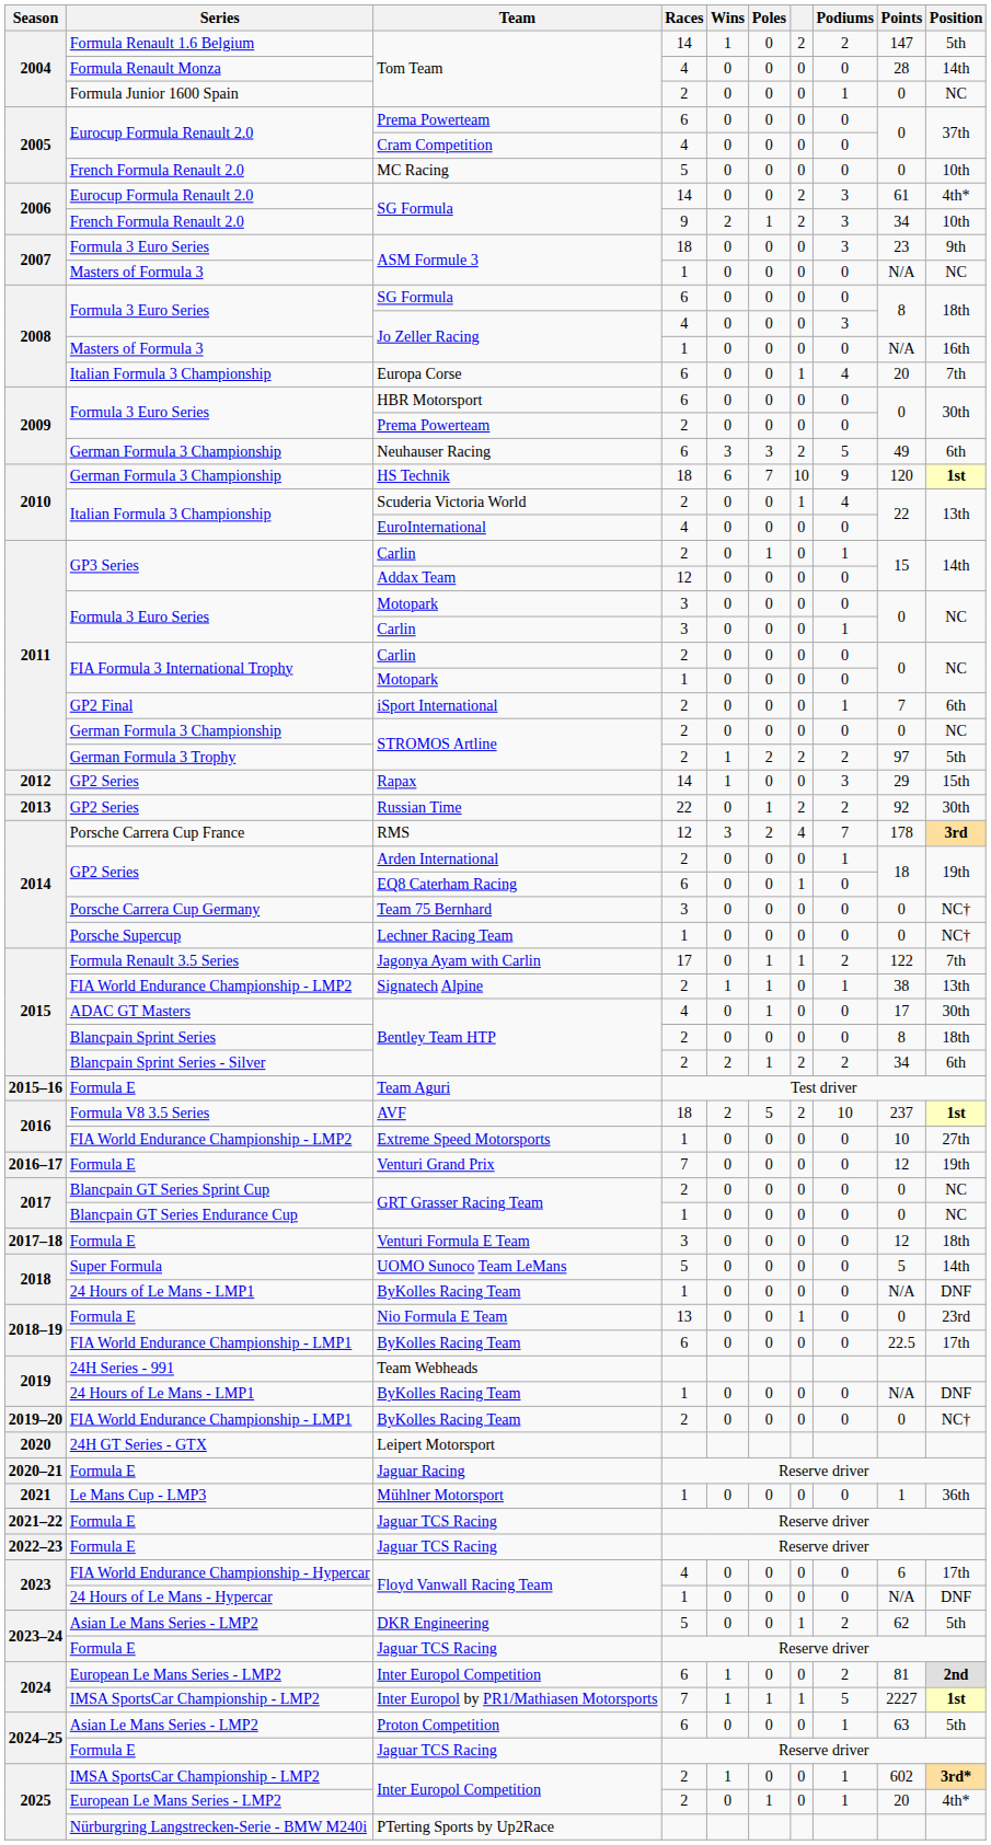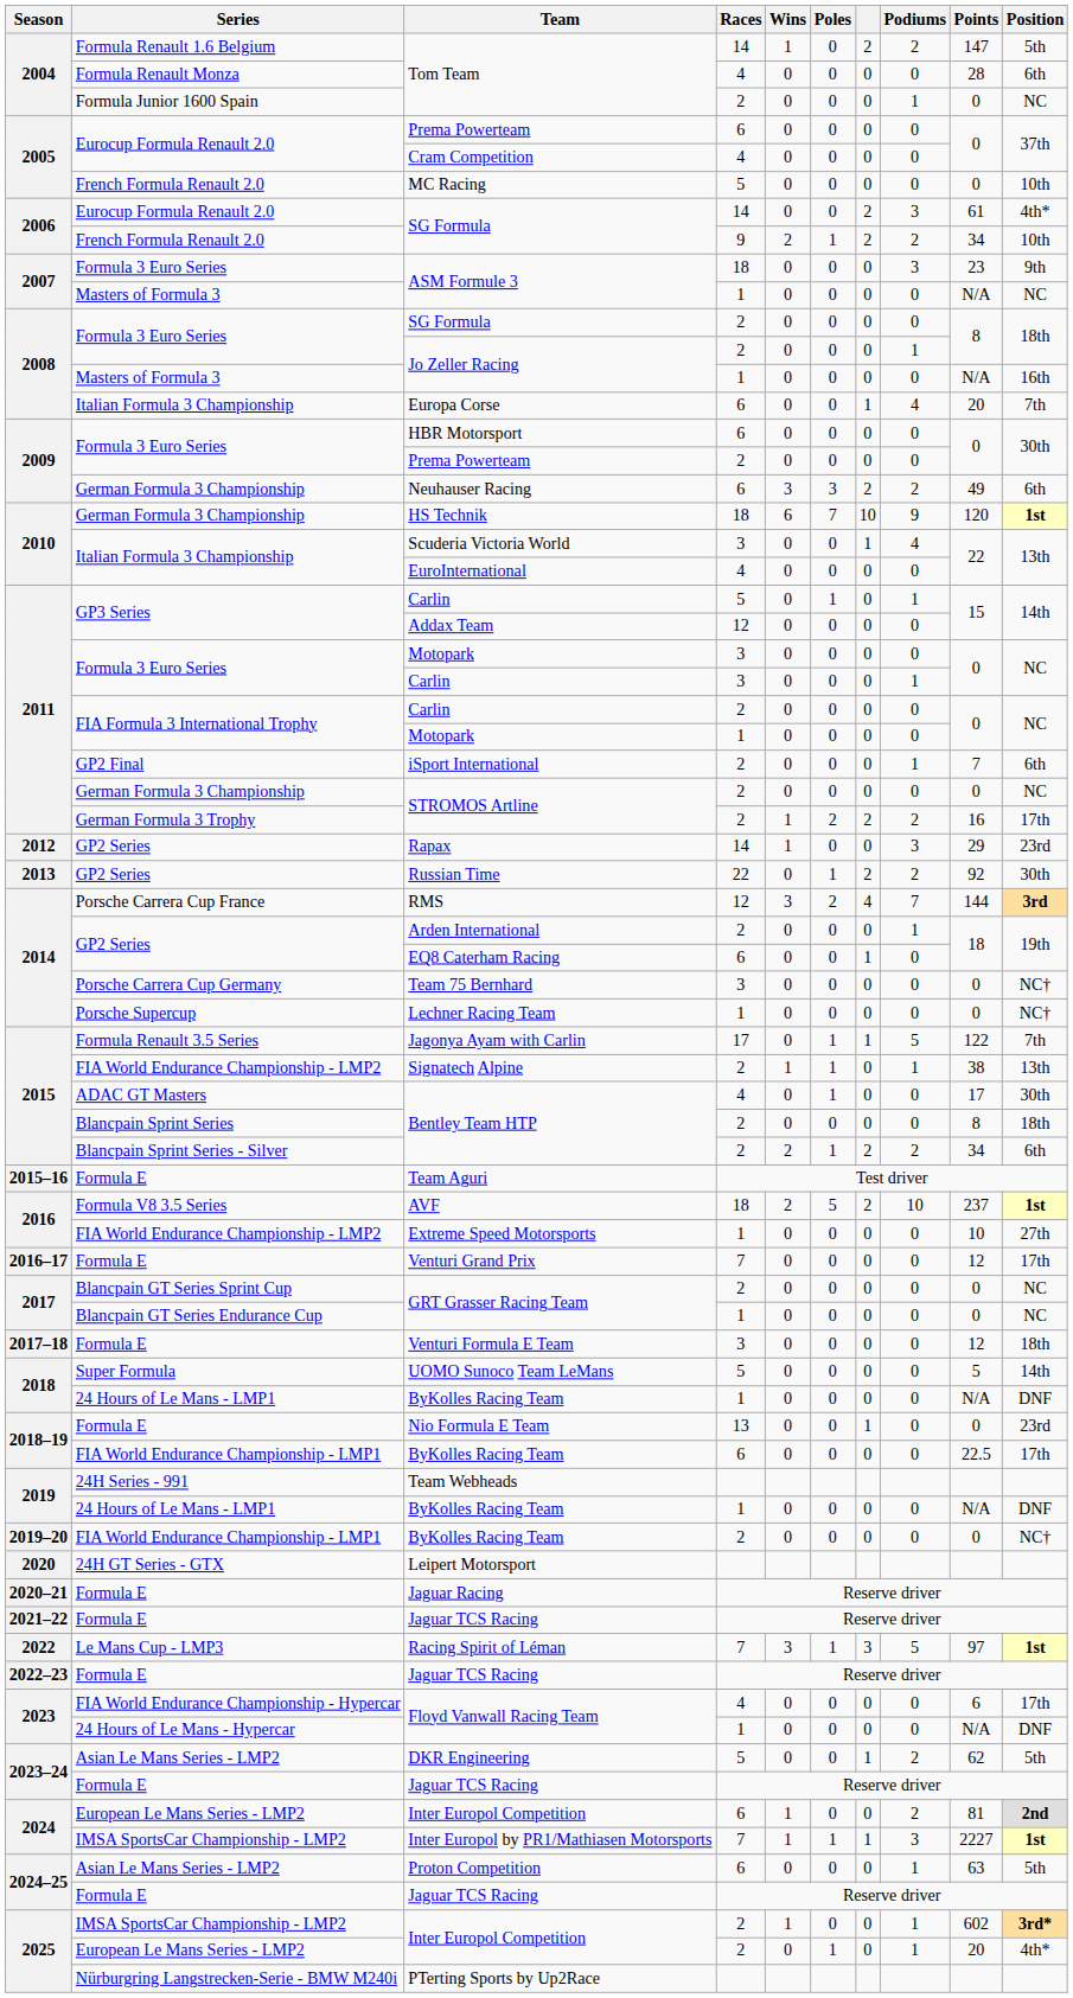 <table class="wikitable" style="font-size: 90%; text-align:center">
 <tr>
 <th>Season</th>
 <th>Series</th>
 <th>Team</th>
 <th>Races</th>
 <th>Wins</th>
 <th>Poles</th>
 <th></th>
 <th>Podiums</th>
 <th>Points</th>
 <th>Position</th>
 </tr>
 <tr>
 <th rowspan=3>2004</th>
 <td align=left><a href='#'>Formula Renault 1.6 Belgium</a></td>
 <td align=left rowspan=3>Tom Team</td>
 <td>14</td>
 <td>1</td>
 <td>0</td>
 <td>2</td>
 <td>2</td>
 <td>147</td>
 <td>5th</td>
 </tr>
 <tr>
 <td align=left><a href='#'>Formula Renault Monza</a></td>
 <td>4</td>
 <td>0</td>
 <td>0</td>
 <td>0</td>
 <td>0</td>
 <td>28</td>
-<td>14th</td>
+<td>6th</td>
 </tr>
 <tr>
 <td align=left>Formula Junior 1600 Spain</td>
 <td>2</td>
 <td>0</td>
 <td>0</td>
 <td>0</td>
 <td>1</td>
 <td>0</td>
 <td>NC</td>
 </tr>
 <tr>
 <th rowspan=3>2005</th>
 <td align=left rowspan=2><a href='#'>Eurocup Formula Renault 2.0</a></td>
 <td align=left><a href='#'>Prema Powerteam</a></td>
 <td>6</td>
 <td>0</td>
 <td>0</td>
 <td>0</td>
 <td>0</td>
 <td rowspan=2>0</td>
 <td rowspan=2>37th</td>
 </tr>
 <tr>
 <td align=left><a href='#'>Cram Competition</a></td>
 <td>4</td>
 <td>0</td>
 <td>0</td>
 <td>0</td>
 <td>0</td>
 </tr>
 <tr>
 <td align=left><a href='#'>French Formula Renault 2.0</a></td>
 <td align=left>MC Racing</td>
 <td>5</td>
 <td>0</td>
 <td>0</td>
 <td>0</td>
 <td>0</td>
 <td>0</td>
 <td>10th</td>
 </tr>
 <tr>
 <th rowspan=2>2006</th>
 <td align=left><a href='#'>Eurocup Formula Renault 2.0</a></td>
 <td align=left rowspan=2><a href='#'>SG Formula</a></td>
 <td>14</td>
 <td>0</td>
 <td>0</td>
 <td>2</td>
 <td>3</td>
 <td>61</td>
 <td>4th*</td>
 </tr>
 <tr>
 <td align=left><a href='#'>French Formula Renault 2.0</a></td>
 <td>9</td>
 <td>2</td>
 <td>1</td>
 <td>2</td>
-<td>3</td>
+<td>2</td>
 <td>34</td>
 <td>10th</td>
 </tr>
 <tr>
 <th rowspan=2>2007</th>
 <td align=left><a href='#'>Formula 3 Euro Series</a></td>
 <td align=left rowspan=2><a href='#'>ASM Formule 3</a></td>
 <td>18</td>
 <td>0</td>
 <td>0</td>
 <td>0</td>
 <td>3</td>
 <td>23</td>
 <td>9th</td>
 </tr>
 <tr>
 <td align=left><a href='#'>Masters of Formula 3</a></td>
 <td>1</td>
 <td>0</td>
 <td>0</td>
 <td>0</td>
 <td>0</td>
 <td>N/A</td>
 <td>NC</td>
 </tr>
 <tr>
 <th rowspan=4>2008</th>
 <td align=left rowspan=2><a href='#'>Formula 3 Euro Series</a></td>
 <td align=left><a href='#'>SG Formula</a></td>
-<td>6</td>
+<td>2</td>
 <td>0</td>
 <td>0</td>
 <td>0</td>
 <td>0</td>
 <td rowspan=2>8</td>
 <td rowspan=2>18th</td>
 </tr>
 <tr>
 <td align=left rowspan=2><a href='#'>Jo Zeller Racing</a></td>
-<td>4</td>
+<td>2</td>
 <td>0</td>
 <td>0</td>
 <td>0</td>
-<td>3</td>
+<td>1</td>
 </tr>
 <tr>
 <td align=left><a href='#'>Masters of Formula 3</a></td>
 <td>1</td>
 <td>0</td>
 <td>0</td>
 <td>0</td>
 <td>0</td>
 <td>N/A</td>
 <td>16th</td>
 </tr>
 <tr>
 <td align=left><a href='#'>Italian Formula 3 Championship</a></td>
 <td align=left>Europa Corse</td>
 <td>6</td>
 <td>0</td>
 <td>0</td>
 <td>1</td>
 <td>4</td>
 <td>20</td>
 <td>7th</td>
 </tr>
 <tr>
 <th rowspan=3>2009</th>
 <td align=left rowspan=2><a href='#'>Formula 3 Euro Series</a></td>
 <td align=left>HBR Motorsport</td>
 <td>6</td>
 <td>0</td>
 <td>0</td>
 <td>0</td>
 <td>0</td>
 <td rowspan=2>0</td>
 <td rowspan=2>30th</td>
 </tr>
 <tr>
 <td align=left><a href='#'>Prema Powerteam</a></td>
 <td>2</td>
 <td>0</td>
 <td>0</td>
 <td>0</td>
 <td>0</td>
 </tr>
 <tr>
 <td align=left><a href='#'>German Formula 3 Championship</a></td>
 <td align=left>Neuhauser Racing</td>
 <td>6</td>
 <td>3</td>
 <td>3</td>
 <td>2</td>
-<td>5</td>
+<td>2</td>
 <td>49</td>
 <td>6th</td>
 </tr>
 <tr>
 <th rowspan=3>2010</th>
 <td align=left><a href='#'>German Formula 3 Championship</a></td>
 <td align=left><a href='#'>HS Technik</a></td>
 <td>18</td>
 <td>6</td>
 <td>7</td>
 <td>10</td>
 <td>9</td>
 <td>120</td>
 <td style="background:#FFFFBF;"><strong>1st</strong></td>
 </tr>
 <tr>
 <td align=left rowspan=2><a href='#'>Italian Formula 3 Championship</a></td>
 <td align=left>Scuderia Victoria World</td>
-<td>2</td>
+<td>3</td>
 <td>0</td>
 <td>0</td>
 <td>1</td>
 <td>4</td>
 <td rowspan=2>22</td>
 <td rowspan=2>13th</td>
 </tr>
 <tr>
 <td align=left><a href='#'>EuroInternational</a></td>
 <td>4</td>
 <td>0</td>
 <td>0</td>
 <td>0</td>
 <td>0</td>
 </tr>
 <tr>
 <th rowspan=9>2011</th>
 <td align=left rowspan=2><a href='#'>GP3 Series</a></td>
 <td align=left><a href='#'>Carlin</a></td>
-<td>2</td>
+<td>5</td>
 <td>0</td>
 <td>1</td>
 <td>0</td>
 <td>1</td>
 <td rowspan=2>15</td>
 <td rowspan=2>14th</td>
 </tr>
 <tr>
 <td align=left><a href='#'>Addax Team</a></td>
 <td>12</td>
 <td>0</td>
 <td>0</td>
 <td>0</td>
 <td>0</td>
 </tr>
 <tr>
 <td align=left rowspan=2><a href='#'>Formula 3 Euro Series</a></td>
 <td align=left><a href='#'>Motopark</a></td>
 <td>3</td>
 <td>0</td>
 <td>0</td>
 <td>0</td>
 <td>0</td>
 <td rowspan=2>0</td>
 <td rowspan=2>NC</td>
 </tr>
 <tr>
 <td align=left><a href='#'>Carlin</a></td>
 <td>3</td>
 <td>0</td>
 <td>0</td>
 <td>0</td>
 <td>1</td>
 </tr>
 <tr>
 <td align=left rowspan=2><a href='#'>FIA Formula 3 International Trophy</a></td>
 <td align=left><a href='#'>Carlin</a></td>
 <td>2</td>
 <td>0</td>
 <td>0</td>
 <td>0</td>
 <td>0</td>
 <td rowspan=2>0</td>
 <td rowspan=2>NC</td>
 </tr>
 <tr>
 <td align=left><a href='#'>Motopark</a></td>
 <td>1</td>
 <td>0</td>
 <td>0</td>
 <td>0</td>
 <td>0</td>
 </tr>
 <tr>
 <td align=left><a href='#'>GP2 Final</a></td>
 <td align=left><a href='#'>iSport International</a></td>
 <td>2</td>
 <td>0</td>
 <td>0</td>
 <td>0</td>
 <td>1</td>
 <td>7</td>
 <td>6th</td>
 </tr>
 <tr>
 <td align=left><a href='#'>German Formula 3 Championship</a></td>
 <td rowspan="2" align="left"><a href='#'>STROMOS Artline</a></td>
 <td>2</td>
 <td>0</td>
 <td>0</td>
 <td>0</td>
 <td>0</td>
 <td>0</td>
 <td>NC</td>
 </tr>
 <tr>
 <td align=left><a href='#'>German Formula 3 Trophy</a></td>
 <td>2</td>
 <td>1</td>
 <td>2</td>
 <td>2</td>
 <td>2</td>
-<td>97</td>
-<td>5th</td>
+<td>16</td>
+<td>17th</td>
 </tr>
 <tr>
 <th>2012</th>
 <td align=left><a href='#'>GP2 Series</a></td>
 <td align=left><a href='#'>Rapax</a></td>
 <td>14</td>
 <td>1</td>
 <td>0</td>
 <td>0</td>
 <td>3</td>
 <td>29</td>
-<td>15th</td>
+<td>23rd</td>
 </tr>
 <tr>
 <th>2013</th>
 <td align=left><a href='#'>GP2 Series</a></td>
 <td align=left><a href='#'>Russian Time</a></td>
 <td>22</td>
 <td>0</td>
 <td>1</td>
 <td>2</td>
 <td>2</td>
 <td>92</td>
 <td>30th</td>
 </tr>
 <tr>
 <th rowspan=5>2014</th>
 <td align=left>Porsche Carrera Cup France</td>
 <td align=left>RMS</td>
 <td>12</td>
 <td>3</td>
 <td>2</td>
 <td>4</td>
 <td>7</td>
-<td>178</td>
+<td>144</td>
 <td style="background:#FFDF9F;"><strong>3rd</strong></td>
 </tr>
 <tr>
 <td align=left rowspan=2><a href='#'>GP2 Series</a></td>
 <td align=left><a href='#'>Arden International</a></td>
 <td>2</td>
 <td>0</td>
 <td>0</td>
 <td>0</td>
 <td>1</td>
 <td rowspan=2>18</td>
 <td rowspan=2>19th</td>
 </tr>
 <tr>
 <td align=left><a href='#'>EQ8 Caterham Racing</a></td>
 <td>6</td>
 <td>0</td>
 <td>0</td>
 <td>1</td>
 <td>0</td>
 </tr>
 <tr>
 <td align=left><a href='#'>Porsche Carrera Cup Germany</a></td>
 <td align=left><a href='#'>Team 75 Bernhard</a></td>
 <td>3</td>
 <td>0</td>
 <td>0</td>
 <td>0</td>
 <td>0</td>
 <td>0</td>
 <td>NC†</td>
 </tr>
 <tr>
 <td align=left><a href='#'>Porsche Supercup</a></td>
 <td align=left><a href='#'>Lechner Racing Team</a></td>
 <td>1</td>
 <td>0</td>
 <td>0</td>
 <td>0</td>
 <td>0</td>
 <td>0</td>
 <td>NC†</td>
 </tr>
 <tr>
 <th rowspan=5>2015</th>
 <td align=left><a href='#'>Formula Renault 3.5 Series</a></td>
 <td align=left><a href='#'>Jagonya Ayam with Carlin</a></td>
 <td>17</td>
 <td>0</td>
 <td>1</td>
 <td>1</td>
-<td>2</td>
+<td>5</td>
 <td>122</td>
 <td>7th</td>
 </tr>
 <tr>
 <td align=left><a href='#'>FIA World Endurance Championship - LMP2</a></td>
 <td align=left><a href='#'>Signatech</a> <a href='#'>Alpine</a></td>
 <td>2</td>
 <td>1</td>
 <td>1</td>
 <td>0</td>
 <td>1</td>
 <td>38</td>
 <td>13th</td>
 </tr>
 <tr>
 <td align=left><a href='#'>ADAC GT Masters</a></td>
 <td align=left rowspan=3><a href='#'>Bentley Team HTP</a></td>
 <td>4</td>
 <td>0</td>
 <td>1</td>
 <td>0</td>
 <td>0</td>
 <td>17</td>
 <td>30th</td>
 </tr>
 <tr>
 <td align=left><a href='#'>Blancpain Sprint Series</a></td>
 <td>2</td>
 <td>0</td>
 <td>0</td>
 <td>0</td>
 <td>0</td>
 <td>8</td>
 <td>18th</td>
 </tr>
 <tr>
 <td align=left><a href='#'>Blancpain Sprint Series - Silver</a></td>
 <td>2</td>
 <td>2</td>
 <td>1</td>
 <td>2</td>
 <td>2</td>
 <td>34</td>
 <td>6th</td>
 </tr>
 <tr>
 <th>2015–16</th>
 <td align=left><a href='#'>Formula E</a></td>
 <td align=left><a href='#'>Team Aguri</a></td>
 <td colspan="7">Test driver</td>
 </tr>
 <tr>
 <th rowspan=2>2016</th>
 <td align=left><a href='#'>Formula V8 3.5 Series</a></td>
 <td align=left><a href='#'>AVF</a></td>
 <td>18</td>
 <td>2</td>
 <td>5</td>
 <td>2</td>
 <td>10</td>
 <td>237</td>
 <td style="background:#FFFFBF;"><strong>1st</strong></td>
 </tr>
 <tr>
 <td align=left><a href='#'>FIA World Endurance Championship - LMP2</a></td>
 <td align=left><a href='#'>Extreme Speed Motorsports</a></td>
 <td>1</td>
 <td>0</td>
 <td>0</td>
 <td>0</td>
 <td>0</td>
 <td>10</td>
 <td>27th</td>
 </tr>
 <tr>
 <th nowrap>2016–17</th>
 <td align=left><a href='#'>Formula E</a></td>
 <td align=left><a href='#'>Venturi Grand Prix</a></td>
 <td>7</td>
 <td>0</td>
 <td>0</td>
 <td>0</td>
 <td>0</td>
 <td>12</td>
-<td>19th</td>
+<td>17th</td>
 </tr>
 <tr>
 <th rowspan=2>2017</th>
 <td align=left><a href='#'>Blancpain GT Series Sprint Cup</a></td>
 <td align=left rowspan=2><a href='#'>GRT Grasser Racing Team</a></td>
 <td>2</td>
 <td>0</td>
 <td>0</td>
 <td>0</td>
 <td>0</td>
 <td>0</td>
 <td>NC</td>
 </tr>
 <tr>
 <td align=left><a href='#'>Blancpain GT Series Endurance Cup</a></td>
 <td>1</td>
 <td>0</td>
 <td>0</td>
 <td>0</td>
 <td>0</td>
 <td>0</td>
 <td>NC</td>
 </tr>
 <tr>
 <th>2017–18</th>
 <td align=left><a href='#'>Formula E</a></td>
 <td align=left><a href='#'>Venturi Formula E Team</a></td>
 <td>3</td>
 <td>0</td>
 <td>0</td>
 <td>0</td>
 <td>0</td>
 <td>12</td>
 <td>18th</td>
 </tr>
 <tr>
 <th rowspan=2>2018</th>
 <td align=left><a href='#'>Super Formula</a></td>
 <td align=left><a href='#'>UOMO Sunoco</a> <a href='#'>Team LeMans</a></td>
 <td>5</td>
 <td>0</td>
 <td>0</td>
 <td>0</td>
 <td>0</td>
 <td>5</td>
 <td>14th</td>
 </tr>
 <tr>
 <td align=left><a href='#'>24 Hours of Le Mans - LMP1</a></td>
 <td align=left><a href='#'>ByKolles Racing Team</a></td>
 <td>1</td>
 <td>0</td>
 <td>0</td>
 <td>0</td>
 <td>0</td>
 <td>N/A</td>
 <td>DNF</td>
 </tr>
 <tr>
 <th rowspan=2>2018–19</th>
 <td align=left><a href='#'>Formula E</a></td>
 <td align=left><a href='#'>Nio Formula E Team</a></td>
 <td>13</td>
 <td>0</td>
 <td>0</td>
 <td>1</td>
 <td>0</td>
 <td>0</td>
 <td>23rd</td>
 </tr>
 <tr>
 <td align=left><a href='#'>FIA World Endurance Championship - LMP1</a></td>
 <td align=left><a href='#'>ByKolles Racing Team</a></td>
 <td>6</td>
 <td>0</td>
 <td>0</td>
 <td>0</td>
 <td>0</td>
 <td>22.5</td>
 <td>17th</td>
 </tr>
 <tr>
 <th rowspan="2">2019</th>
 <td align=left><a href='#'>24H Series - 991</a></td>
 <td align=left>Team Webheads</td>
 <td></td>
 <td></td>
 <td></td>
 <td></td>
 <td></td>
 <td></td>
 <td></td>
 </tr>
 <tr>
 <td align="left"><a href='#'>24 Hours of Le Mans - LMP1</a></td>
 <td align="left"><a href='#'>ByKolles Racing Team</a></td>
 <td>1</td>
 <td>0</td>
 <td>0</td>
 <td>0</td>
 <td>0</td>
 <td>N/A</td>
 <td>DNF</td>
 </tr>
 <tr>
 <th>2019–20</th>
 <td align=left><a href='#'>FIA World Endurance Championship - LMP1</a></td>
 <td align=left><a href='#'>ByKolles Racing Team</a></td>
 <td>2</td>
 <td>0</td>
 <td>0</td>
 <td>0</td>
 <td>0</td>
 <td>0</td>
 <td>NC†</td>
 </tr>
 <tr>
 <th>2020</th>
 <td align=left><a href='#'>24H GT Series - GTX</a></td>
 <td align=left>Leipert Motorsport</td>
 <td></td>
 <td></td>
 <td></td>
 <td></td>
 <td></td>
 <td></td>
 <td></td>
 </tr>
 <tr>
 <th>2020–21</th>
 <td align=left><a href='#'>Formula E</a></td>
 <td align=left><a href='#'>Jaguar Racing</a></td>
 <td colspan="7">Reserve driver</td>
 </tr>
 <tr>
-<th>2021</th>
-<td align=left><a href='#'>Le Mans Cup - LMP3</a></td>
-<td align=left><a href='#'>Mühlner Motorsport</a></td>
-<td>1</td>
-<td>0</td>
-<td>0</td>
-<td>0</td>
-<td>0</td>
-<td>1</td>
-<td>36th</td>
-</tr>
-<tr>
 <th>2021–22</th>
 <td align=left><a href='#'>Formula E</a></td>
 <td align=left><a href='#'>Jaguar TCS Racing</a></td>
 <td colspan="7">Reserve driver</td>
+</tr>
+<tr>
+<th>2022</th>
+<td align=left><a href='#'>Le Mans Cup - LMP3</a></td>
+<td align=left><a href='#'>Racing Spirit of Léman</a></td>
+<td>7</td>
+<td>3</td>
+<td>1</td>
+<td>3</td>
+<td>5</td>
+<td>97</td>
+<td style="background:#FFFFBF;"><strong>1st</strong></td>
 </tr>
 <tr>
 <th>2022–23</th>
 <td align=left><a href='#'>Formula E</a></td>
 <td align=left><a href='#'>Jaguar TCS Racing</a></td>
 <td colspan="7">Reserve driver</td>
 </tr>
 <tr>
 <th rowspan="2">2023</th>
 <td align="left" nowrap><a href='#'>FIA World Endurance Championship - Hypercar</a></td>
 <td rowspan="2" align="left"><a href='#'>Floyd Vanwall Racing Team</a></td>
 <td>4</td>
 <td>0</td>
 <td>0</td>
 <td>0</td>
 <td>0</td>
 <td>6</td>
 <td>17th</td>
 </tr>
 <tr>
 <td align=left><a href='#'>24 Hours of Le Mans - Hypercar</a></td>
 <td>1</td>
 <td>0</td>
 <td>0</td>
 <td>0</td>
 <td>0</td>
 <td>N/A</td>
 <td>DNF</td>
 </tr>
 <tr>
 <th rowspan=2 nowrap>2023–24</th>
 <td align=left><a href='#'>Asian Le Mans Series - LMP2</a></td>
 <td align=left><a href='#'>DKR Engineering</a></td>
 <td>5</td>
 <td>0</td>
 <td>0</td>
 <td>1</td>
 <td>2</td>
 <td>62</td>
 <td>5th</td>
 </tr>
 <tr>
 <td align=left><a href='#'>Formula E</a></td>
 <td align=left><a href='#'>Jaguar TCS Racing</a></td>
 <td colspan="7">Reserve driver</td>
 </tr>
 <tr>
 <th rowspan="2">2024</th>
 <td align=left><a href='#'>European Le Mans Series - LMP2</a></td>
 <td align=left><a href='#'>Inter Europol Competition</a></td>
 <td>6</td>
 <td>1</td>
 <td>0</td>
 <td>0</td>
 <td>2</td>
 <td>81</td>
 <td style="background:#DFDFDF;"><strong>2nd</strong></td>
 </tr>
 <tr>
 <td align=left><a href='#'>IMSA SportsCar Championship - LMP2</a></td>
 <td align=left nowrap><a href='#'>Inter Europol</a> by <a href='#'>PR1/Mathiasen Motorsports</a></td>
 <td>7</td>
 <td>1</td>
 <td>1</td>
 <td>1</td>
-<td>5</td>
+<td>3</td>
 <td>2227</td>
 <td style="background:#FFFFBF;"><strong>1st</strong></td>
 </tr>
 <tr>
 <th rowspan=2>2024–25</th>
 <td align=left><a href='#'>Asian Le Mans Series - LMP2</a></td>
 <td align=left><a href='#'>Proton Competition</a></td>
 <td>6</td>
 <td>0</td>
 <td>0</td>
 <td>0</td>
 <td>1</td>
 <td>63</td>
 <td>5th</td>
 </tr>
 <tr>
 <td align=left><a href='#'>Formula E</a></td>
 <td align=left><a href='#'>Jaguar TCS Racing</a></td>
 <td colspan="7">Reserve driver</td>
 </tr>
 <tr>
 <th rowspan="3">2025</th>
 <td align=left><a href='#'>IMSA SportsCar Championship - LMP2</a></td>
 <td rowspan="2" align="left"><a href='#'>Inter Europol Competition</a></td>
 <td>2</td>
 <td>1</td>
 <td>0</td>
 <td>0</td>
 <td>1</td>
 <td>602</td>
 <td style="background:#FFDF9F;"><strong>3rd*</strong></td>
 </tr>
 <tr>
 <td align=left><a href='#'>European Le Mans Series - LMP2</a></td>
 <td>2</td>
 <td>0</td>
 <td>1</td>
 <td>0</td>
 <td>1</td>
 <td>20</td>
 <td>4th*</td>
 </tr>
 <tr>
 <td align=left><a href='#'>Nürburgring Langstrecken-Serie - BMW M240i</a></td>
 <td align=left>PTerting Sports by Up2Race</td>
 <td></td>
 <td></td>
 <td></td>
 <td></td>
 <td></td>
 <td></td>
 <td></td>
 </tr>
 </table>
